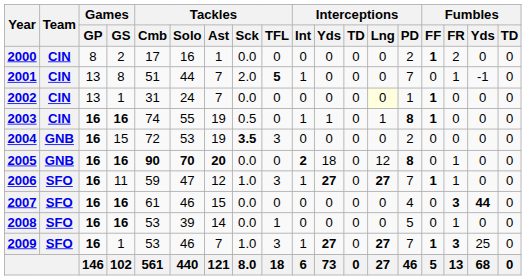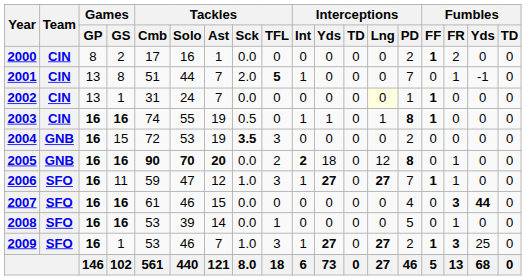 <table class="wikitable" style="text-align:center">
 <tr>
 <th rowspan="2">Year</th>
 <th rowspan="2">Team</th>
 <th colspan="2">Games</th>
 <th colspan="5">Tackles</th>
 <th colspan="5">Interceptions</th>
 <th colspan="4">Fumbles</th>
 </tr>
 <tr>
 <th>GP</th>
 <th>GS</th>
 <th>Cmb</th>
 <th>Solo</th>
 <th>Ast</th>
 <th>Sck</th>
 <th>TFL</th>
 <th>Int</th>
 <th>Yds</th>
 <th>TD</th>
 <th>Lng</th>
 <th>PD</th>
 <th>FF</th>
 <th>FR</th>
 <th>Yds</th>
 <th>TD</th>
 </tr>
 <tr>
 <th><a href='#'>2000</a></th>
 <th><a href='#'>CIN</a></th>
 <td>8</td>
 <td>2</td>
 <td>17</td>
 <td>16</td>
 <td>1</td>
 <td>0.0</td>
 <td>0</td>
 <td>0</td>
 <td>0</td>
 <td>0</td>
 <td>0</td>
 <td>2</td>
 <td><strong>1</strong></td>
 <td>2</td>
 <td>0</td>
 <td>0</td>
 </tr>
 <tr>
 <th><a href='#'>2001</a></th>
 <th><a href='#'>CIN</a></th>
 <td>13</td>
 <td>8</td>
 <td>51</td>
 <td>44</td>
 <td>7</td>
 <td>2.0</td>
 <td><strong>5</strong></td>
 <td>1</td>
 <td>0</td>
 <td>0</td>
 <td>0</td>
 <td>7</td>
 <td>0</td>
 <td>1</td>
 <td>-1</td>
 <td>0</td>
 </tr>
 <tr>
 <th><a href='#'>2002</a></th>
 <th><a href='#'>CIN</a></th>
 <td>13</td>
 <td>1</td>
 <td>31</td>
 <td>24</td>
 <td>7</td>
 <td>0.0</td>
 <td>0</td>
 <td>0</td>
 <td>0</td>
 <td>0</td>
 <td style="background: lightyellow;">0</td>
 <td>1</td>
 <td><strong>1</strong></td>
 <td>0</td>
 <td>0</td>
 <td>0</td>
 </tr>
 <tr>
 <th><a href='#'>2003</a></th>
 <th><a href='#'>CIN</a></th>
 <td><strong>16</strong></td>
 <td><strong>16</strong></td>
 <td>74</td>
 <td>55</td>
 <td>19</td>
 <td>0.5</td>
 <td>0</td>
 <td>1</td>
 <td>1</td>
 <td>0</td>
 <td>1</td>
 <td><strong>8</strong></td>
 <td><strong>1</strong></td>
 <td>0</td>
 <td>0</td>
 <td>0</td>
 </tr>
 <tr>
 <th><a href='#'>2004</a></th>
 <th><a href='#'>GNB</a></th>
 <td><strong>16</strong></td>
 <td>15</td>
 <td>72</td>
 <td>53</td>
 <td>19</td>
 <td><strong>3.5</strong></td>
 <td>3</td>
 <td>0</td>
 <td>0</td>
 <td>0</td>
 <td>0</td>
 <td>2</td>
 <td>0</td>
 <td>0</td>
 <td>0</td>
 <td>0</td>
 </tr>
 <tr>
 <th><a href='#'>2005</a></th>
 <th><a href='#'>GNB</a></th>
 <td><strong>16</strong></td>
 <td><strong>16</strong></td>
 <td><strong>90</strong></td>
 <td><strong>70</strong></td>
 <td><strong>20</strong></td>
 <td>0.0</td>
-<td>0</td>
+<td>2</td>
 <td><strong>2</strong></td>
 <td>18</td>
 <td>0</td>
 <td>12</td>
 <td><strong>8</strong></td>
 <td>0</td>
 <td>1</td>
 <td>0</td>
 <td>0</td>
 </tr>
 <tr>
 <th><a href='#'>2006</a></th>
 <th><a href='#'>SFO</a></th>
 <td><strong>16</strong></td>
 <td>11</td>
 <td>59</td>
 <td>47</td>
 <td>12</td>
 <td>1.0</td>
 <td>3</td>
 <td>1</td>
 <td><strong>27</strong></td>
 <td>0</td>
 <td><strong>27</strong></td>
 <td>7</td>
 <td><strong>1</strong></td>
 <td>1</td>
 <td>0</td>
 <td>0</td>
 </tr>
 <tr>
 <th><a href='#'>2007</a></th>
 <th><a href='#'>SFO</a></th>
 <td><strong>16</strong></td>
 <td><strong>16</strong></td>
 <td>61</td>
 <td>46</td>
 <td>15</td>
 <td>0.0</td>
 <td>0</td>
 <td>0</td>
 <td>0</td>
 <td>0</td>
 <td>0</td>
 <td>4</td>
 <td>0</td>
 <td><strong>3</strong></td>
 <td><strong>44</strong></td>
 <td>0</td>
 </tr>
 <tr>
 <th><a href='#'>2008</a></th>
 <th><a href='#'>SFO</a></th>
 <td><strong>16</strong></td>
 <td><strong>16</strong></td>
 <td>53</td>
 <td>39</td>
 <td>14</td>
 <td>0.0</td>
 <td>1</td>
 <td>0</td>
 <td>0</td>
 <td>0</td>
 <td>0</td>
 <td>5</td>
 <td>0</td>
 <td>1</td>
 <td>0</td>
 <td>0</td>
 </tr>
 <tr>
 <th><a href='#'>2009</a></th>
 <th><a href='#'>SFO</a></th>
 <td><strong>16</strong></td>
 <td>1</td>
 <td>53</td>
 <td>46</td>
 <td>7</td>
 <td>1.0</td>
 <td>3</td>
 <td>1</td>
 <td><strong>27</strong></td>
 <td>0</td>
 <td><strong>27</strong></td>
-<td>7</td>
+<td>2</td>
 <td><strong>1</strong></td>
 <td><strong>3</strong></td>
 <td>25</td>
 <td>0</td>
 </tr>
 <tr>
 <th colspan="2"></th>
 <th>146</th>
 <th>102</th>
 <th>561</th>
 <th>440</th>
 <th>121</th>
 <th>8.0</th>
 <th>18</th>
 <th>6</th>
 <th>73</th>
 <th>0</th>
 <th>27</th>
 <th>46</th>
 <th>5</th>
 <th>13</th>
 <th>68</th>
 <th>0</th>
 </tr>
 </table>
